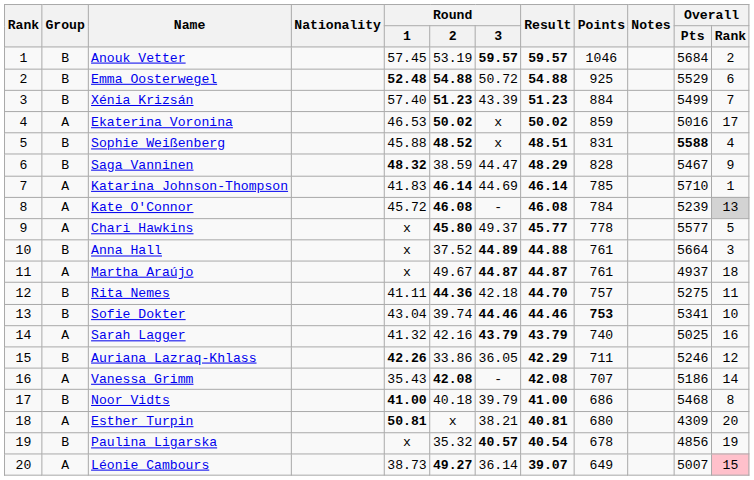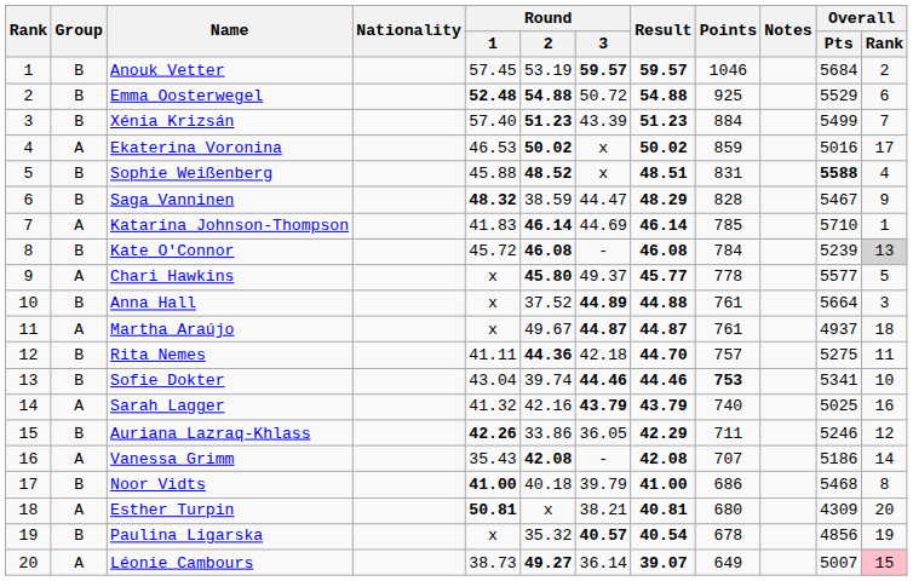 <table class="wikitable sortable" style="text-align:center">
 <tr>
 <th rowspan=2>Rank</th>
 <th rowspan=2>Group</th>
 <th rowspan=2>Name</th>
 <th rowspan=2>Nationality</th>
 <th colspan=3>Round</th>
 <th rowspan=2 data-sort-type="number">Result</th>
 <th rowspan=2>Points</th>
 <th rowspan=2>Notes</th>
 <th colspan=2>Overall</th>
 </tr>
 <tr>
 <th data-sort-type="number">1</th>
 <th data-sort-type="number">2</th>
 <th data-sort-type="number">3</th>
 <th>Pts</th>
 <th>Rank</th>
 </tr>
 <tr>
 <td>1</td>
 <td>B</td>
 <td align=left><a href='#'>Anouk Vetter</a></td>
 <td align=left></td>
 <td>57.45</td>
 <td>53.19</td>
 <td><strong>59.57</strong></td>
 <td><strong>59.57</strong></td>
 <td>1046</td>
 <td></td>
 <td>5684</td>
 <td>2</td>
 </tr>
 <tr>
 <td>2</td>
 <td>B</td>
 <td align=left><a href='#'>Emma Oosterwegel</a></td>
 <td align=left></td>
 <td><strong>52.48</strong></td>
 <td><strong>54.88</strong></td>
 <td>50.72</td>
 <td><strong>54.88</strong></td>
 <td>925</td>
 <td></td>
 <td>5529</td>
 <td>6</td>
 </tr>
 <tr>
 <td>3</td>
 <td>B</td>
 <td align=left><a href='#'>Xénia Krizsán</a></td>
 <td align=left></td>
 <td>57.40</td>
 <td><strong>51.23</strong></td>
 <td>43.39</td>
 <td><strong>51.23</strong></td>
 <td>884</td>
 <td></td>
 <td>5499</td>
 <td>7</td>
 </tr>
 <tr>
 <td>4</td>
 <td>A</td>
 <td align=left><a href='#'>Ekaterina Voronina</a></td>
 <td align=left></td>
 <td>46.53</td>
 <td><strong>50.02</strong></td>
 <td>x</td>
 <td><strong>50.02</strong></td>
 <td>859</td>
 <td></td>
 <td>5016</td>
 <td>17</td>
 </tr>
 <tr>
 <td>5</td>
 <td>B</td>
 <td align=left><a href='#'>Sophie Weißenberg</a></td>
 <td align=left></td>
 <td>45.88</td>
 <td><strong>48.52</strong></td>
 <td>x</td>
 <td><strong>48.51</strong></td>
 <td>831</td>
 <td></td>
 <td><strong>5588</strong></td>
 <td>4</td>
 </tr>
 <tr>
 <td>6</td>
 <td>B</td>
 <td align=left><a href='#'>Saga Vanninen</a></td>
 <td align=left></td>
 <td><strong>48.32</strong></td>
 <td>38.59</td>
 <td>44.47</td>
 <td><strong>48.29</strong></td>
 <td>828</td>
 <td></td>
 <td>5467</td>
 <td>9</td>
 </tr>
 <tr>
 <td>7</td>
 <td>A</td>
 <td align=left><a href='#'>Katarina Johnson-Thompson</a></td>
 <td align=left></td>
 <td>41.83</td>
 <td><strong>46.14</strong></td>
 <td>44.69</td>
 <td><strong>46.14</strong></td>
 <td>785</td>
 <td></td>
 <td>5710</td>
 <td>1</td>
 </tr>
 <tr>
 <td>8</td>
-<td>A</td>
+<td>B</td>
 <td align=left><a href='#'>Kate O'Connor</a></td>
 <td align=left></td>
 <td>45.72</td>
 <td><strong>46.08</strong></td>
 <td>-</td>
 <td><strong>46.08</strong></td>
 <td>784</td>
 <td></td>
 <td>5239</td>
 <td style="background: lightgrey;">13</td>
 </tr>
 <tr>
 <td>9</td>
 <td>A</td>
 <td align=left><a href='#'>Chari Hawkins</a></td>
 <td align=left></td>
 <td>x</td>
 <td><strong>45.80</strong></td>
 <td>49.37</td>
 <td><strong>45.77</strong></td>
 <td>778</td>
 <td></td>
 <td>5577</td>
 <td>5</td>
 </tr>
 <tr>
 <td>10</td>
 <td>B</td>
 <td align=left><a href='#'>Anna Hall</a></td>
 <td align=left></td>
 <td>x</td>
 <td>37.52</td>
 <td><strong>44.89</strong></td>
 <td><strong>44.88</strong></td>
 <td>761</td>
 <td></td>
 <td>5664</td>
 <td>3</td>
 </tr>
 <tr>
 <td>11</td>
 <td>A</td>
 <td align=left><a href='#'>Martha Araújo</a></td>
 <td align=left></td>
 <td>x</td>
 <td>49.67</td>
 <td><strong>44.87</strong></td>
 <td><strong>44.87</strong></td>
 <td>761</td>
 <td></td>
 <td>4937</td>
 <td>18</td>
 </tr>
 <tr>
 <td>12</td>
 <td>B</td>
 <td align=left><a href='#'>Rita Nemes</a></td>
 <td align=left></td>
 <td>41.11</td>
 <td><strong>44.36</strong></td>
 <td>42.18</td>
 <td><strong>44.70</strong></td>
 <td>757</td>
 <td></td>
 <td>5275</td>
 <td>11</td>
 </tr>
 <tr>
 <td>13</td>
 <td>B</td>
 <td align=left><a href='#'>Sofie Dokter</a></td>
 <td align=left></td>
 <td>43.04</td>
 <td>39.74</td>
 <td><strong>44.46</strong></td>
 <td><strong>44.46</strong></td>
 <td><strong>753</strong></td>
 <td></td>
 <td>5341</td>
 <td>10</td>
 </tr>
 <tr>
 <td>14</td>
 <td>A</td>
 <td align=left><a href='#'>Sarah Lagger</a></td>
 <td align=left></td>
 <td>41.32</td>
 <td>42.16</td>
 <td><strong>43.79</strong></td>
 <td><strong>43.79</strong></td>
 <td>740</td>
 <td></td>
 <td>5025</td>
 <td>16</td>
 </tr>
 <tr>
 <td>15</td>
 <td>B</td>
 <td align=left><a href='#'>Auriana Lazraq-Khlass</a></td>
 <td align=left></td>
 <td><strong>42.26</strong></td>
 <td>33.86</td>
 <td>36.05</td>
 <td><strong>42.29</strong></td>
 <td>711</td>
 <td></td>
 <td>5246</td>
 <td>12</td>
 </tr>
 <tr>
 <td>16</td>
 <td>A</td>
 <td align=left><a href='#'>Vanessa Grimm</a></td>
 <td align=left></td>
 <td>35.43</td>
 <td><strong>42.08</strong></td>
 <td>-</td>
 <td><strong>42.08</strong></td>
 <td>707</td>
 <td></td>
 <td>5186</td>
 <td>14</td>
 </tr>
 <tr>
 <td>17</td>
 <td>B</td>
 <td align=left><a href='#'>Noor Vidts</a></td>
 <td align=left></td>
 <td><strong>41.00</strong></td>
 <td>40.18</td>
 <td>39.79</td>
 <td><strong>41.00</strong></td>
 <td>686</td>
 <td></td>
 <td>5468</td>
 <td>8</td>
 </tr>
 <tr>
 <td>18</td>
 <td>A</td>
 <td align=left><a href='#'>Esther Turpin</a></td>
 <td align=left></td>
 <td><strong>50.81</strong></td>
 <td>x</td>
 <td>38.21</td>
 <td><strong>40.81</strong></td>
 <td>680</td>
 <td></td>
 <td>4309</td>
 <td>20</td>
 </tr>
 <tr>
 <td>19</td>
 <td>B</td>
 <td align=left><a href='#'>Paulina Ligarska</a></td>
 <td align=left></td>
 <td>x</td>
 <td>35.32</td>
 <td><strong>40.57</strong></td>
 <td><strong>40.54</strong></td>
 <td>678</td>
 <td></td>
 <td>4856</td>
 <td>19</td>
 </tr>
 <tr>
 <td>20</td>
 <td>A</td>
 <td align=left><a href='#'>Léonie Cambours</a></td>
 <td align=left></td>
 <td>38.73</td>
 <td><strong>49.27</strong></td>
 <td>36.14</td>
 <td><strong>39.07</strong></td>
 <td>649</td>
 <td></td>
 <td>5007</td>
 <td style="background: pink;">15</td>
 </tr>
 </table>
